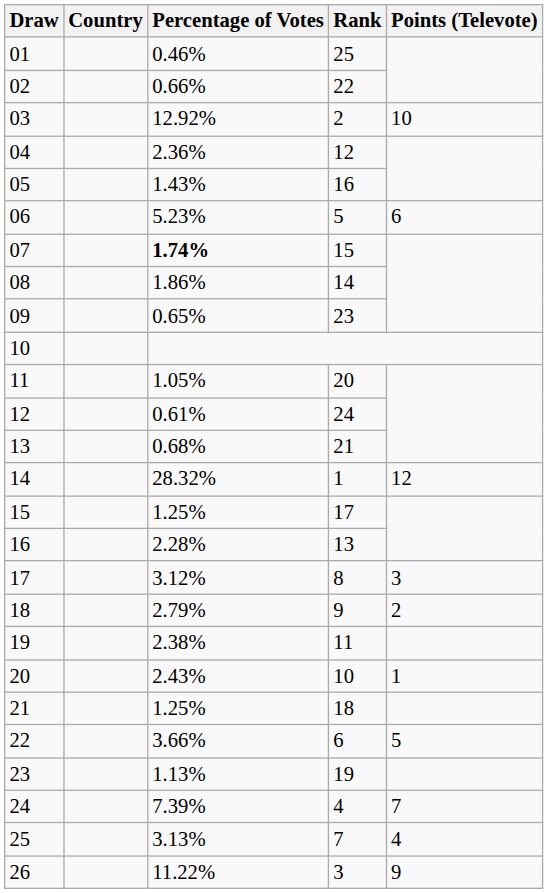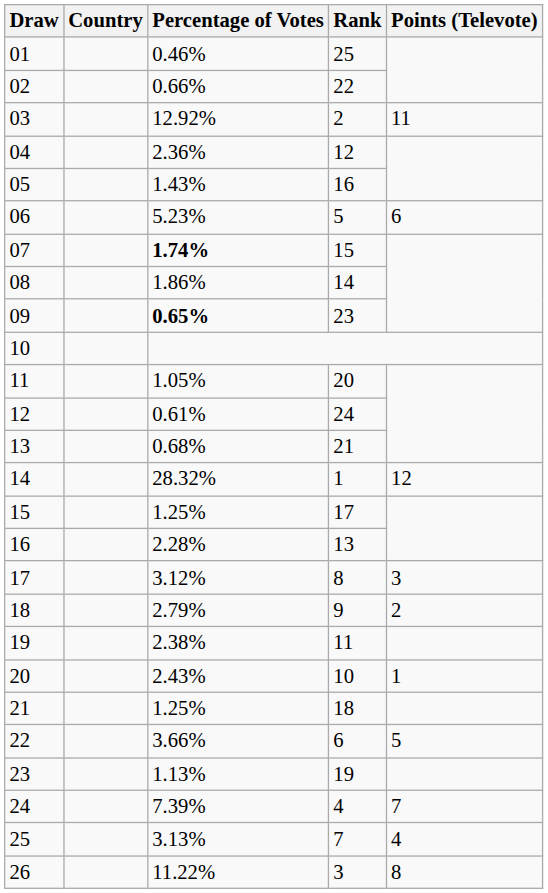 <table class="wikitable sortable">
 <tr>
 <th>Draw</th>
 <th>Country</th>
 <th>Percentage of Votes</th>
 <th>Rank</th>
 <th>Points (Televote)</th>
 </tr>
 <tr>
 <td>01</td>
 <td></td>
 <td>0.46%</td>
 <td>25</td>
 <td rowspan="2"></td>
 </tr>
 <tr>
 <td>02</td>
 <td></td>
 <td>0.66%</td>
 <td>22</td>
 </tr>
 <tr>
 <td>03</td>
 <td></td>
 <td>12.92%</td>
 <td>2</td>
-<td>10</td>
+<td>11</td>
 </tr>
 <tr>
 <td>04</td>
 <td></td>
 <td>2.36%</td>
 <td>12</td>
 <td rowspan="2"></td>
 </tr>
 <tr>
 <td>05</td>
 <td></td>
 <td>1.43%</td>
 <td>16</td>
 </tr>
 <tr>
 <td>06</td>
 <td></td>
 <td>5.23%</td>
 <td>5</td>
 <td>6</td>
 </tr>
 <tr>
 <td>07</td>
 <td></td>
 <td><strong>1.74%</strong></td>
 <td>15</td>
 <td rowspan="3"></td>
 </tr>
 <tr>
 <td>08</td>
 <td></td>
 <td>1.86%</td>
 <td>14</td>
 </tr>
 <tr>
 <td>09</td>
 <td></td>
-<td>0.65%</td>
+<td><strong>0.65%</strong></td>
 <td>23</td>
 </tr>
 <tr>
 <td>10</td>
 <td></td>
 <td colspan="3"></td>
 </tr>
 <tr>
 <td>11</td>
 <td></td>
 <td>1.05%</td>
 <td>20</td>
 <td rowspan="3"></td>
 </tr>
 <tr>
 <td>12</td>
 <td></td>
 <td>0.61%</td>
 <td>24</td>
 </tr>
 <tr>
 <td>13</td>
 <td></td>
 <td>0.68%</td>
 <td>21</td>
 </tr>
 <tr>
 <td>14</td>
 <td></td>
 <td>28.32%</td>
 <td>1</td>
 <td>12</td>
 </tr>
 <tr>
 <td>15</td>
 <td></td>
 <td>1.25%</td>
 <td>17</td>
 <td rowspan="2"></td>
 </tr>
 <tr>
 <td>16</td>
 <td></td>
 <td>2.28%</td>
 <td>13</td>
 </tr>
 <tr>
 <td>17</td>
 <td></td>
 <td>3.12%</td>
 <td>8</td>
 <td>3</td>
 </tr>
 <tr>
 <td>18</td>
 <td></td>
 <td>2.79%</td>
 <td>9</td>
 <td>2</td>
 </tr>
 <tr>
 <td>19</td>
 <td></td>
 <td>2.38%</td>
 <td>11</td>
 <td></td>
 </tr>
 <tr>
 <td>20</td>
 <td></td>
 <td>2.43%</td>
 <td>10</td>
 <td>1</td>
 </tr>
 <tr>
 <td>21</td>
 <td></td>
 <td>1.25%</td>
 <td>18</td>
 <td></td>
 </tr>
 <tr>
 <td>22</td>
 <td></td>
 <td>3.66%</td>
 <td>6</td>
 <td>5</td>
 </tr>
 <tr>
 <td>23</td>
 <td></td>
 <td>1.13%</td>
 <td>19</td>
 <td></td>
 </tr>
 <tr>
 <td>24</td>
 <td></td>
 <td>7.39%</td>
 <td>4</td>
 <td>7</td>
 </tr>
 <tr>
 <td>25</td>
 <td></td>
 <td>3.13%</td>
 <td>7</td>
 <td>4</td>
 </tr>
 <tr>
 <td>26</td>
 <td></td>
 <td>11.22%</td>
 <td>3</td>
-<td>9</td>
+<td>8</td>
 </tr>
 </table>
